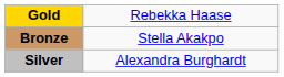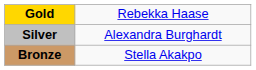 <table class="wikitable" style="text-align:center; " width="35%">
 <tr>
 <td bgcolor="gold"><strong>Gold</strong></td>
 <td><a href='#'>Rebekka Haase</a><br>  <small><em></em></small></td>
 </tr>
 <tr>
+<td bgcolor="silver"><strong>Silver</strong></td>
+<td><a href='#'>Alexandra Burghardt</a><br>  <small><em></em></small></td>
+</tr>
+<tr>
 <td bgcolor="CC9966"><strong>Bronze</strong></td>
 <td><a href='#'>Stella Akakpo</a><br>  <small><em></em></small></td>
 </tr>
-<tr>
-<td bgcolor="silver"><strong>Silver</strong></td>
-<td><a href='#'>Alexandra Burghardt</a><br>  <small><em></em></small></td>
-</tr>
 </table>
